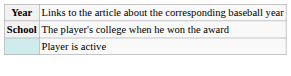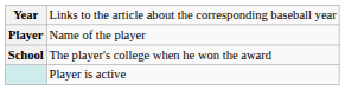 <table class="wikitable plainrowheaders">
 <tr>
 <th scope="row" style="text-align:center"><strong>Year</strong></th>
 <td>Links to the article about the corresponding baseball year</td>
+</tr>
+<tr>
+<th scope="row" style="text-align:center"><strong>Player</strong></th>
+<td>Name of the player</td>
 </tr>
 <tr>
 <th scope="row" style="text-align:center"><strong>School</strong></th>
 <td>The player's college when he won the award</td>
 </tr>
 <tr>
 <th scope="row" style="text-align:center; background:#cfecec;"></th>
 <td>Player is active</td>
 </tr>
 </table>
